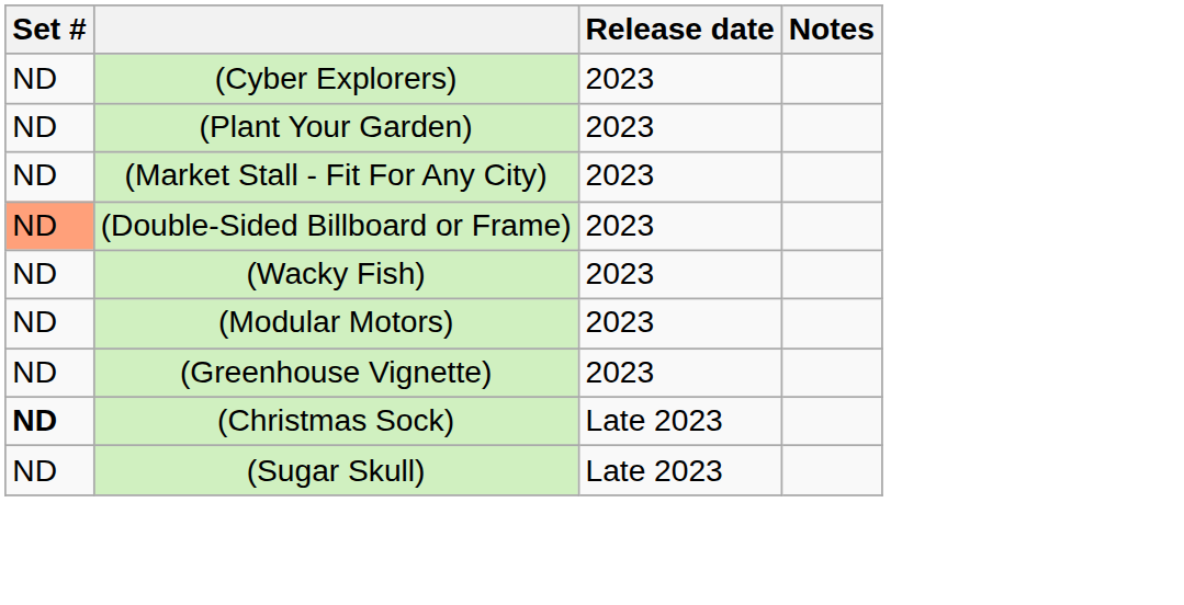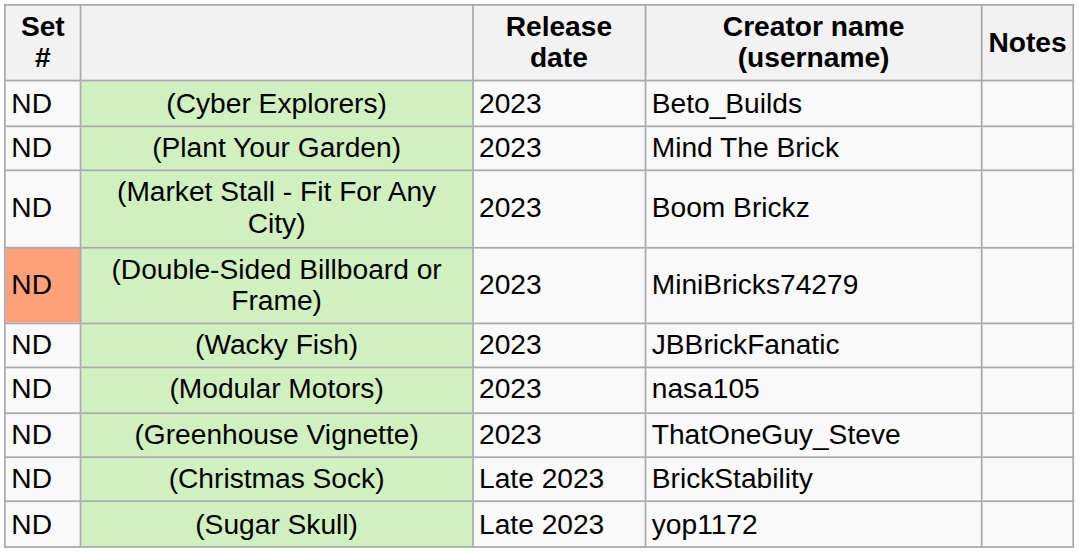 <table class="wikitable sortable">
 <tr>
 <th>Set #</th>
 <th></th>
 <th>Release date</th>
+<th>Creator name (username)</th>
 <th>Notes</th>
 </tr>
 <tr>
 <td>ND</td>
 <td style="background:#d0f0c0; text-align:center;">(Cyber Explorers)</td>
 <td>2023</td>
+<td>Beto_Builds</td>
 <td></td>
 </tr>
 <tr>
 <td>ND</td>
 <td style="background:#d0f0c0; text-align:center;">(Plant Your Garden)</td>
 <td>2023</td>
+<td>Mind The Brick</td>
 <td></td>
 </tr>
 <tr>
 <td>ND</td>
 <td style="background:#d0f0c0; text-align:center;">(Market Stall - Fit For Any City)</td>
 <td>2023</td>
+<td>Boom Brickz</td>
 <td></td>
 </tr>
 <tr>
 <td style="background: lightsalmon;">ND</td>
 <td style="background:#d0f0c0; text-align:center;">(Double-Sided Billboard or Frame)</td>
 <td>2023</td>
+<td>MiniBricks74279</td>
 <td></td>
 </tr>
 <tr>
 <td>ND</td>
 <td style="background:#d0f0c0; text-align:center;">(Wacky Fish)</td>
 <td>2023</td>
+<td>JBBrickFanatic</td>
 <td></td>
 </tr>
 <tr>
 <td>ND</td>
 <td style="background:#d0f0c0; text-align:center;">(Modular Motors)</td>
 <td>2023</td>
+<td>nasa105</td>
 <td></td>
 </tr>
 <tr>
 <td>ND</td>
 <td style="background:#d0f0c0; text-align:center;">(Greenhouse Vignette)</td>
 <td>2023</td>
+<td>ThatOneGuy_Steve</td>
 <td></td>
 </tr>
 <tr>
-<td><strong>ND</strong></td>
+<td>ND</td>
 <td style="background:#d0f0c0; text-align:center;">(Christmas Sock)</td>
 <td>Late 2023</td>
+<td>BrickStability</td>
 <td></td>
 </tr>
 <tr>
 <td>ND</td>
 <td style="background:#d0f0c0; text-align:center;">(Sugar Skull)</td>
 <td>Late 2023</td>
+<td>yop1172</td>
 <td></td>
 </tr>
 </table>
